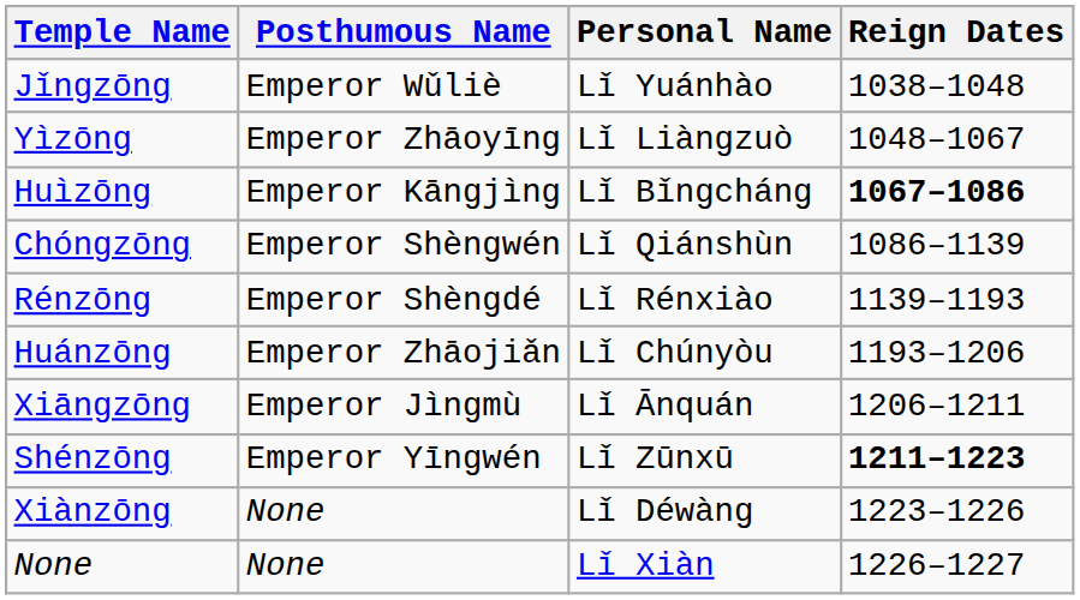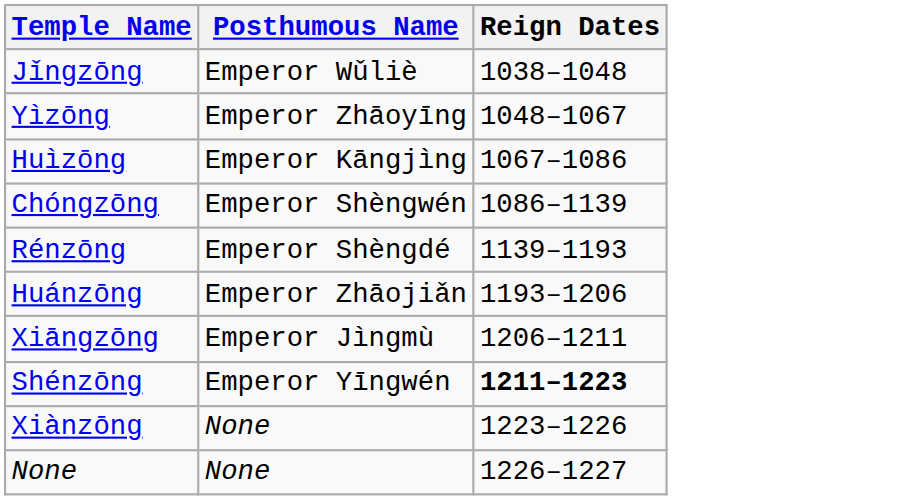 <table class="wikitable">
 <tr>
 <th><a href='#'>Temple Name</a></th>
 <th><a href='#'>Posthumous Name</a></th>
-<th>Personal Name</th>
 <th>Reign Dates</th>
 </tr>
 <tr>
 <td><a href='#'>Jǐngzōng</a>  </td>
 <td>Emperor Wǔliè </td>
-<td>Lǐ Yuánhào  </td>
 <td>1038–1048</td>
 </tr>
 <tr>
 <td><a href='#'>Yìzōng</a> </td>
 <td>Emperor Zhāoyīng </td>
-<td>Lǐ Liàngzuò </td>
 <td>1048–1067</td>
 </tr>
 <tr>
 <td><a href='#'>Huìzōng</a> </td>
 <td>Emperor Kāngjìng </td>
-<td>Lǐ Bǐngcháng </td>
-<td><strong>1067–1086</strong></td>
+<td>1067–1086</td>
 </tr>
 <tr>
 <td><a href='#'>Chóngzōng</a>  </td>
 <td>Emperor Shèngwén </td>
-<td>Lǐ Qiánshùn </td>
 <td>1086–1139</td>
 </tr>
 <tr>
 <td><a href='#'>Rénzōng</a>   </td>
 <td>Emperor Shèngdé </td>
-<td>Lǐ Rénxiào </td>
 <td>1139–1193</td>
 </tr>
 <tr>
 <td><a href='#'>Huánzōng</a> </td>
 <td>Emperor Zhāojiǎn </td>
-<td>Lǐ Chúnyòu </td>
 <td>1193–1206</td>
 </tr>
 <tr>
 <td><a href='#'>Xiāngzōng</a> </td>
 <td>Emperor Jìngmù </td>
-<td>Lǐ Ānquán </td>
 <td>1206–1211</td>
 </tr>
 <tr>
 <td><a href='#'>Shénzōng</a>  </td>
 <td>Emperor Yīngwén </td>
-<td>Lǐ Zūnxū </td>
 <td><strong>1211–1223</strong></td>
 </tr>
 <tr>
 <td><a href='#'>Xiànzōng</a>  </td>
 <td><em>None</em></td>
-<td>Lǐ Déwàng </td>
 <td>1223–1226</td>
 </tr>
 <tr>
 <td><em>None</em></td>
 <td><em>None</em></td>
-<td><a href='#'>Lǐ Xiàn</a> </td>
 <td>1226–1227</td>
 </tr>
 </table>
